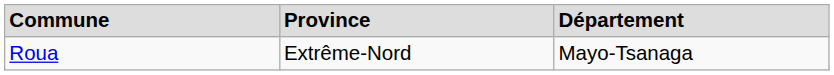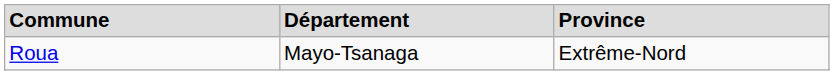 <table class="wikitable" width=51%>
 <tr bgcolor= "#DDDDDD">
 <td width=17%><strong>Commune</strong></td>
+<td width=17%><strong>Département</strong></td>
 <td width=17%><strong>Province</strong></td>
-<td width=17%><strong>Département</strong></td>
 </tr>
 <tr>
 <td><a href='#'>Roua</a></td>
+<td>Mayo-Tsanaga</td>
 <td>Extrême-Nord</td>
-<td>Mayo-Tsanaga</td>
 </tr>
 </table>
